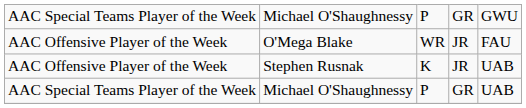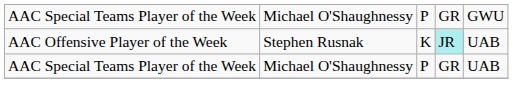 <table class="wikitable">
 <tr>
 <td>AAC Special Teams Player of the Week</td>
 <td>Michael O'Shaughnessy</td>
 <td>P</td>
 <td>GR</td>
 <td>GWU</td>
 </tr>
 <tr>
 <td>AAC Offensive Player of the Week</td>
-<td>O'Mega Blake</td>
-<td>WR</td>
-<td>JR</td>
-<td>FAU</td>
-</tr>
-<tr>
-<td>AAC Offensive Player of the Week</td>
 <td>Stephen Rusnak</td>
 <td>K</td>
-<td>JR</td>
+<td style="background: paleturquoise;">JR</td>
 <td>UAB</td>
 </tr>
 <tr>
 <td>AAC Special Teams Player of the Week</td>
 <td>Michael O'Shaughnessy</td>
 <td>P</td>
 <td>GR</td>
 <td>UAB</td>
 </tr>
 <tr>
 </tr>
 </table>
